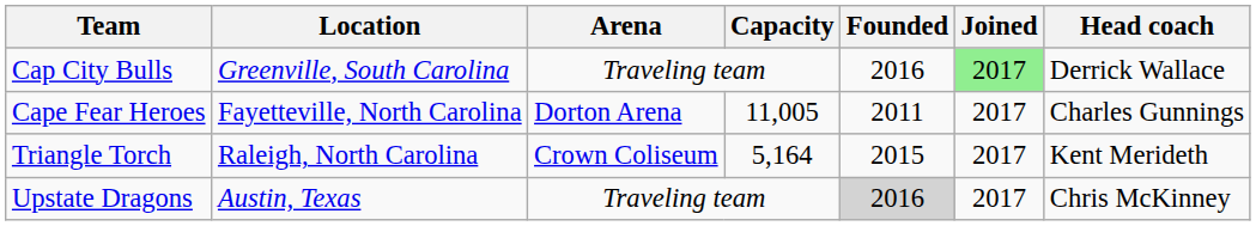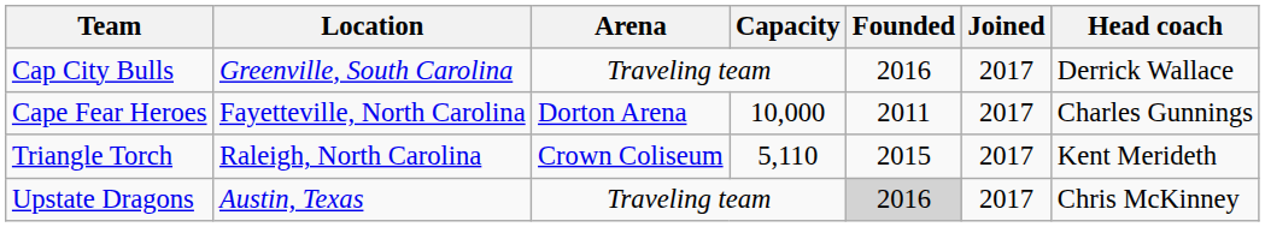 <table class="wikitable" style="text-align:left">
 <tr>
 <th>Team</th>
 <th>Location</th>
 <th>Arena</th>
 <th>Capacity</th>
 <th>Founded</th>
 <th>Joined</th>
 <th>Head coach</th>
 </tr>
 <tr>
 <td><a href='#'>Cap City Bulls</a></td>
 <td><em><a href='#'>Greenville, South Carolina</a></em></td>
 <td colspan=2; align=center><em>Traveling team</em></td>
 <td align=center>2016</td>
-<td align=center style="background: lightgreen;">2017</td>
+<td align=center>2017</td>
 <td>Derrick Wallace</td>
 </tr>
 <tr>
 <td><a href='#'>Cape Fear Heroes</a></td>
 <td><a href='#'>Fayetteville, North Carolina</a></td>
 <td><a href='#'>Dorton Arena</a></td>
-<td align=center>11,005</td>
+<td align=center>10,000</td>
 <td align=center>2011</td>
 <td align=center>2017</td>
 <td>Charles Gunnings</td>
 </tr>
 <tr>
 <td><a href='#'>Triangle Torch</a></td>
 <td><a href='#'>Raleigh, North Carolina</a></td>
 <td><a href='#'>Crown Coliseum</a></td>
-<td align=center>5,164</td>
+<td align=center>5,110</td>
 <td align=center>2015</td>
 <td align=center>2017</td>
 <td>Kent Merideth</td>
 </tr>
 <tr>
 <td><a href='#'>Upstate Dragons</a></td>
 <td><em><a href='#'>Austin, Texas</a></em></td>
 <td colspan=2; align=center><em>Traveling team</em></td>
 <td align=center style="background: lightgrey;">2016</td>
 <td align=center>2017</td>
 <td>Chris McKinney</td>
 </tr>
 </table>
